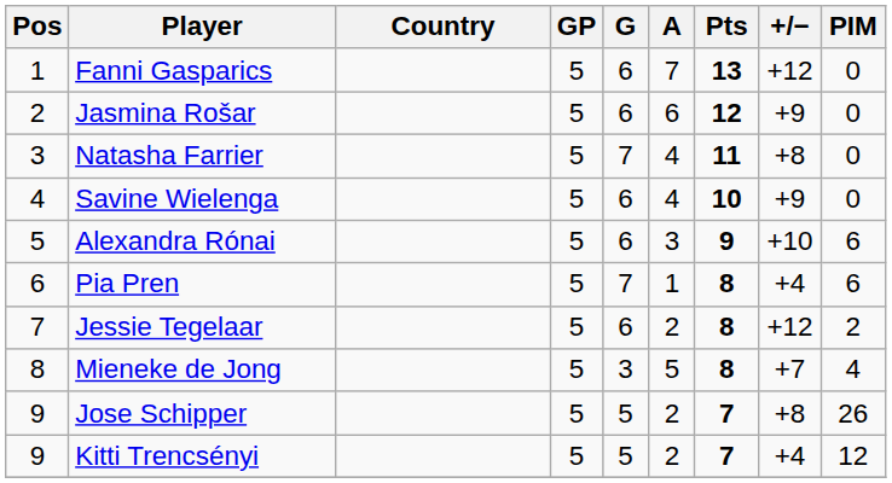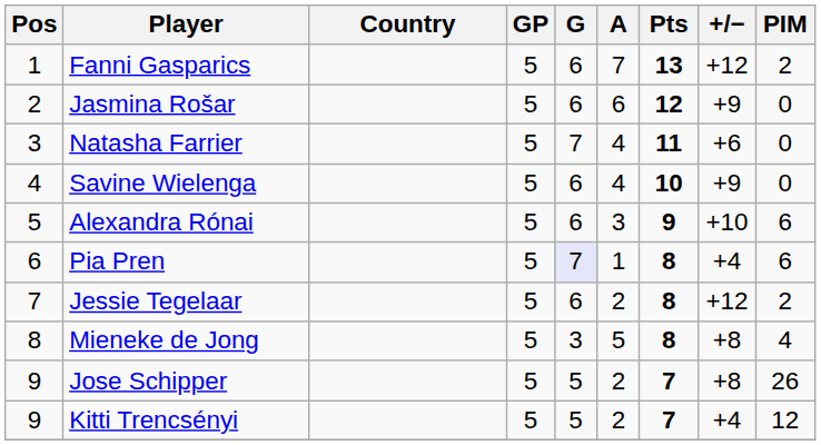 <table class="wikitable sortable" style="text-align: center;">
 <tr>
 <th width=30>Pos</th>
 <th width=150>Player</th>
 <th width=120>Country</th>
 <th width=20>GP</th>
 <th width=20>G</th>
 <th width=20>A</th>
 <th width=30>Pts</th>
 <th width=30>+/−</th>
 <th width=30>PIM</th>
 </tr>
 <tr>
 <td>1</td>
 <td align=left><a href='#'>Fanni Gasparics</a></td>
 <td align=left></td>
 <td>5</td>
 <td>6</td>
 <td>7</td>
 <td><strong>13</strong></td>
 <td>+12</td>
-<td>0</td>
+<td>2</td>
 </tr>
 <tr>
 <td>2</td>
 <td align=left><a href='#'>Jasmina Rošar</a></td>
 <td align=left></td>
 <td>5</td>
 <td>6</td>
 <td>6</td>
 <td><strong>12</strong></td>
 <td>+9</td>
 <td>0</td>
 </tr>
 <tr>
 <td>3</td>
 <td align=left><a href='#'>Natasha Farrier</a></td>
 <td align=left></td>
 <td>5</td>
 <td>7</td>
 <td>4</td>
 <td><strong>11</strong></td>
-<td>+8</td>
+<td>+6</td>
 <td>0</td>
 </tr>
 <tr>
 <td>4</td>
 <td align=left><a href='#'>Savine Wielenga</a></td>
 <td align=left></td>
 <td>5</td>
 <td>6</td>
 <td>4</td>
 <td><strong>10</strong></td>
 <td>+9</td>
 <td>0</td>
 </tr>
 <tr>
 <td>5</td>
 <td align=left><a href='#'>Alexandra Rónai</a></td>
 <td align=left></td>
 <td>5</td>
 <td>6</td>
 <td>3</td>
 <td><strong>9</strong></td>
 <td>+10</td>
 <td>6</td>
 </tr>
 <tr>
 <td>6</td>
 <td align=left><a href='#'>Pia Pren</a></td>
 <td align=left></td>
 <td>5</td>
-<td>7</td>
+<td style="background: lavender;">7</td>
 <td>1</td>
 <td><strong>8</strong></td>
 <td>+4</td>
 <td>6</td>
 </tr>
 <tr>
 <td>7</td>
 <td align=left><a href='#'>Jessie Tegelaar</a></td>
 <td align=left></td>
 <td>5</td>
 <td>6</td>
 <td>2</td>
 <td><strong>8</strong></td>
 <td>+12</td>
 <td>2</td>
 </tr>
 <tr>
 <td>8</td>
 <td align=left><a href='#'>Mieneke de Jong</a></td>
 <td align=left></td>
 <td>5</td>
 <td>3</td>
 <td>5</td>
 <td><strong>8</strong></td>
-<td>+7</td>
+<td>+8</td>
 <td>4</td>
 </tr>
 <tr>
 <td>9</td>
 <td align=left><a href='#'>Jose Schipper</a></td>
 <td align=left></td>
 <td>5</td>
 <td>5</td>
 <td>2</td>
 <td><strong>7</strong></td>
 <td>+8</td>
 <td>26</td>
 </tr>
 <tr>
 <td>9</td>
 <td align=left><a href='#'>Kitti Trencsényi</a></td>
 <td align=left></td>
 <td>5</td>
 <td>5</td>
 <td>2</td>
 <td><strong>7</strong></td>
 <td>+4</td>
 <td>12</td>
 </tr>
 <tr>
 </tr>
 </table>
